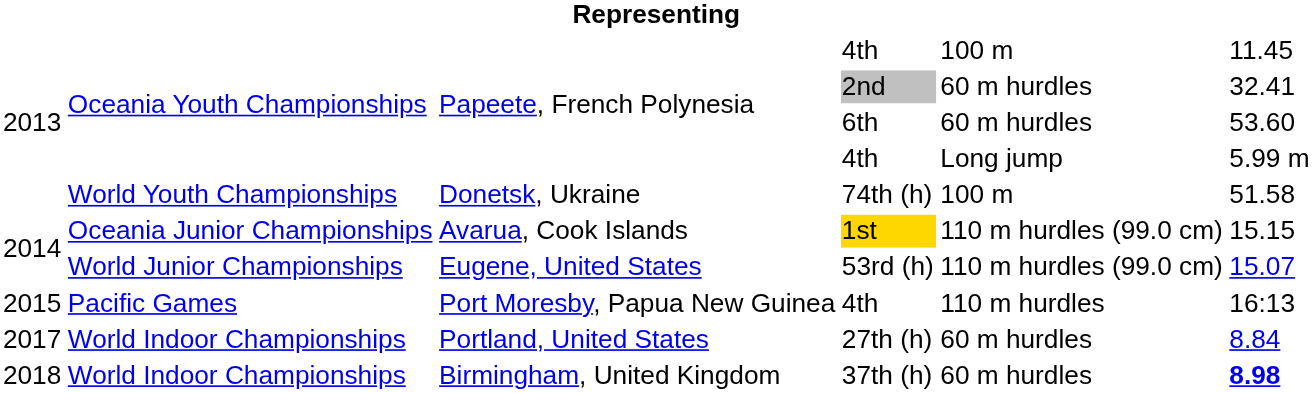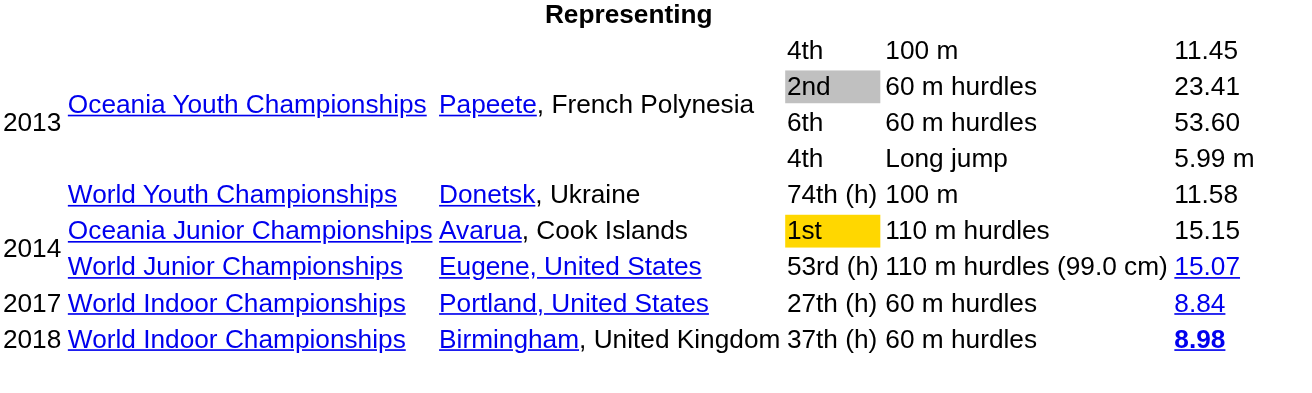 <table>
 <tr>
 <th colspan="6">Representing </th>
 </tr>
 <tr>
 <td rowspan=5>2013</td>
 <td rowspan=4><a href='#'>Oceania Youth Championships</a></td>
 <td rowspan=4><a href='#'>Papeete</a>, French Polynesia</td>
 <td>4th</td>
 <td>100 m</td>
 <td>11.45</td>
 </tr>
 <tr>
 <td bgcolor=silver>2nd</td>
 <td>60 m hurdles</td>
-<td>32.41</td>
+<td>23.41</td>
 </tr>
 <tr>
 <td>6th</td>
 <td>60 m hurdles</td>
 <td>53.60</td>
 </tr>
 <tr>
 <td>4th</td>
 <td>Long jump</td>
 <td>5.99 m</td>
 </tr>
 <tr>
 <td><a href='#'>World Youth Championships</a></td>
 <td><a href='#'>Donetsk</a>, Ukraine</td>
 <td>74th (h)</td>
 <td>100 m</td>
-<td>51.58</td>
+<td>11.58</td>
 </tr>
 <tr>
 <td rowspan=2>2014</td>
 <td><a href='#'>Oceania Junior Championships</a></td>
 <td><a href='#'>Avarua</a>, Cook Islands</td>
 <td bgcolor=gold>1st</td>
-<td>110 m hurdles (99.0 cm)</td>
+<td>110 m hurdles</td>
 <td>15.15</td>
 </tr>
 <tr>
 <td><a href='#'>World Junior Championships</a></td>
 <td><a href='#'>Eugene, United States</a></td>
 <td>53rd (h)</td>
 <td>110 m hurdles (99.0 cm)</td>
 <td><a href='#'>15.07</a></td>
-</tr>
-<tr>
-<td>2015</td>
-<td><a href='#'>Pacific Games</a></td>
-<td><a href='#'>Port Moresby</a>, Papua New Guinea</td>
-<td>4th</td>
-<td>110 m hurdles</td>
-<td>16:13</td>
 </tr>
 <tr>
 <td>2017</td>
 <td><a href='#'>World Indoor Championships</a></td>
 <td><a href='#'>Portland, United States</a></td>
 <td>27th (h)</td>
 <td>60 m hurdles</td>
 <td><a href='#'>8.84</a></td>
 </tr>
 <tr>
 <td>2018</td>
 <td><a href='#'>World Indoor Championships</a></td>
 <td><a href='#'>Birmingham</a>, United Kingdom</td>
 <td>37th (h)</td>
 <td>60 m hurdles</td>
 <td><strong><a href='#'>8.98</a></strong></td>
 </tr>
 </table>
